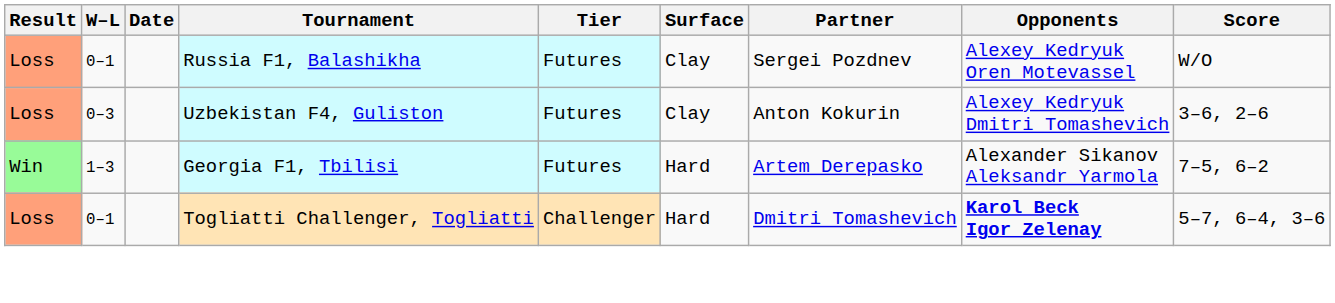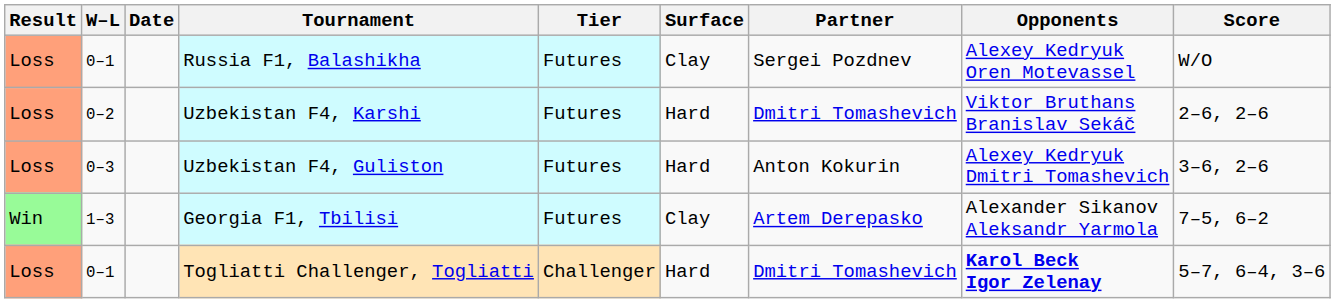 <table class="sortable wikitable">
 <tr>
 <th>Result</th>
 <th class="unsortable">W–L</th>
 <th>Date</th>
 <th>Tournament</th>
 <th>Tier</th>
 <th>Surface</th>
 <th>Partner</th>
 <th>Opponents</th>
 <th class="unsortable">Score</th>
 </tr>
 <tr>
 <td style="background:#ffa07a;">Loss</td>
 <td><small>0–1</small></td>
 <td></td>
 <td style="background:#cffcff;">Russia F1, <a href='#'>Balashikha</a></td>
 <td style="background:#cffcff;">Futures</td>
 <td>Clay</td>
 <td> Sergei Pozdnev</td>
 <td> <a href='#'>Alexey Kedryuk</a> <br>  <a href='#'>Oren Motevassel</a></td>
 <td>W/O</td>
 </tr>
 <tr>
 <td style="background:#ffa07a;">Loss</td>
+<td><small>0–2</small></td>
+<td></td>
+<td style="background:#cffcff;">Uzbekistan F4, <a href='#'>Karshi</a></td>
+<td style="background:#cffcff;">Futures</td>
+<td>Hard</td>
+<td> <a href='#'>Dmitri Tomashevich</a></td>
+<td> <a href='#'>Viktor Bruthans</a> <br>  <a href='#'>Branislav Sekáč</a></td>
+<td>2–6, 2–6</td>
+</tr>
+<tr>
+<td style="background:#ffa07a;">Loss</td>
 <td><small>0–3</small></td>
 <td></td>
 <td style="background:#cffcff;">Uzbekistan F4, <a href='#'>Guliston</a></td>
 <td style="background:#cffcff;">Futures</td>
-<td>Clay</td>
+<td>Hard</td>
 <td> Anton Kokurin</td>
 <td> <a href='#'>Alexey Kedryuk</a> <br>  <a href='#'>Dmitri Tomashevich</a></td>
 <td>3–6, 2–6</td>
 </tr>
 <tr>
 <td style="background:#98fb98;">Win</td>
 <td><small>1–3</small></td>
 <td></td>
 <td style="background:#cffcff;">Georgia F1, <a href='#'>Tbilisi</a></td>
 <td style="background:#cffcff;">Futures</td>
-<td>Hard</td>
+<td>Clay</td>
 <td> <a href='#'>Artem Derepasko</a></td>
 <td> Alexander Sikanov <br>  <a href='#'>Aleksandr Yarmola</a></td>
 <td>7–5, 6–2</td>
 </tr>
 <tr>
 <td style="background:#ffa07a;">Loss</td>
 <td><small>0–1</small></td>
 <td></td>
 <td style="background:moccasin;">Togliatti Challenger, <a href='#'>Togliatti</a></td>
 <td style="background:moccasin;">Challenger</td>
 <td>Hard</td>
 <td> <a href='#'>Dmitri Tomashevich</a></td>
 <td><strong> <a href='#'>Karol Beck</a> <br>  <a href='#'>Igor Zelenay</a></strong></td>
 <td>5–7, 6–4, 3–6</td>
 </tr>
 </table>
